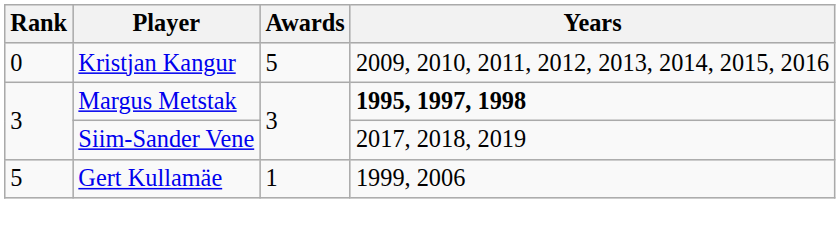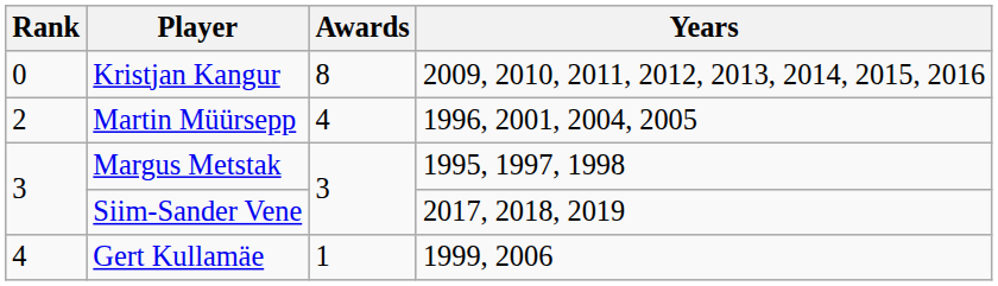 <table class="wikitable">
 <tr>
 <th>Rank</th>
 <th>Player</th>
 <th>Awards</th>
 <th>Years</th>
 </tr>
 <tr>
 <td>0</td>
 <td><a href='#'>Kristjan Kangur</a></td>
-<td>5</td>
+<td>8</td>
 <td>2009, 2010, 2011, 2012, 2013, 2014, 2015, 2016</td>
+</tr>
+<tr>
+<td>2</td>
+<td><a href='#'>Martin Müürsepp</a></td>
+<td>4</td>
+<td>1996, 2001, 2004, 2005</td>
 </tr>
 <tr>
 <td rowspan=2>3</td>
 <td><a href='#'>Margus Metstak</a></td>
 <td rowspan=2>3</td>
-<td><strong>1995, 1997, 1998</strong></td>
+<td>1995, 1997, 1998</td>
 </tr>
 <tr>
 <td><a href='#'>Siim-Sander Vene</a></td>
 <td>2017, 2018, 2019</td>
 </tr>
 <tr>
-<td>5</td>
+<td>4</td>
 <td><a href='#'>Gert Kullamäe</a></td>
 <td>1</td>
 <td>1999, 2006</td>
 </tr>
 </table>
